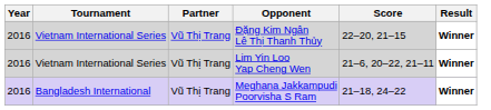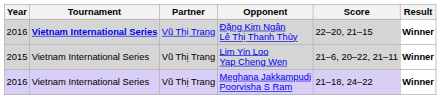 <table class="sortable wikitable" style="font-size: 90%;">
 <tr>
 <th>Year</th>
 <th>Tournament</th>
 <th>Partner</th>
 <th>Opponent</th>
 <th>Score</th>
 <th>Result</th>
 </tr>
 <tr style="background:#D5D5D5">
 <td align="center">2016</td>
-<td align="left"><a href='#'>Vietnam International Series</a></td>
+<td align="left"><strong><a href='#'>Vietnam International Series</a></strong></td>
 <td align="left"> <a href='#'>Vũ Thị Trang</a></td>
 <td align="left"> <a href='#'>Đặng Kim Ngân</a> <br>  <a href='#'>Lê Thị Thanh Thủy</a></td>
 <td align="left">22–20, 21–15</td>
 <td style="text-align:left; background:white"> <strong>Winner</strong></td>
 </tr>
 <tr style="background:#D5D5D5">
-<td align="center">2016</td>
+<td align="center">2015</td>
 <td align="left">Vietnam International Series</td>
 <td align="left"> Vũ Thị Trang</td>
 <td align="left"> <a href='#'>Lim Yin Loo</a> <br>  <a href='#'>Yap Cheng Wen</a></td>
 <td align="left">21–6, 20–22, 21–11</td>
 <td style="text-align:left; background:white"> <strong>Winner</strong></td>
 </tr>
 <tr style="background:#D8CEF6">
 <td align="center">2016</td>
-<td align="left"><a href='#'>Bangladesh International</a></td>
+<td align="left">Vietnam International Series</td>
 <td align="left"> Vũ Thị Trang</td>
 <td align="left"> <a href='#'>Meghana Jakkampudi</a> <br>  <a href='#'>Poorvisha S Ram</a></td>
 <td align="left">21–18, 24–22</td>
 <td style="text-align:left; background:white"> <strong>Winner</strong></td>
 </tr>
 </table>
